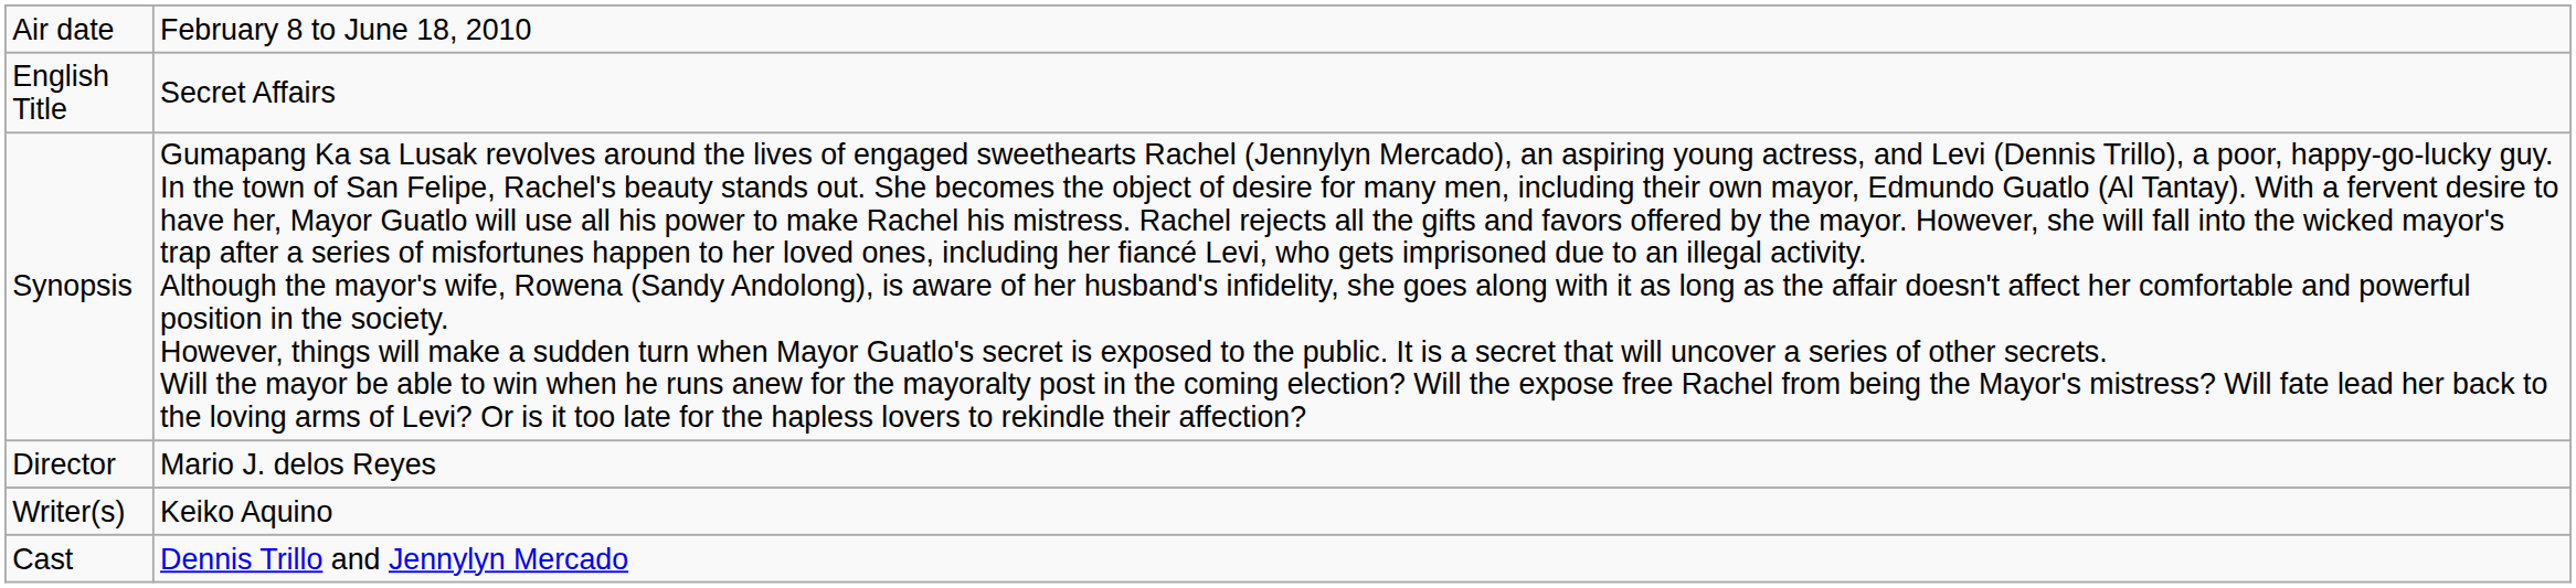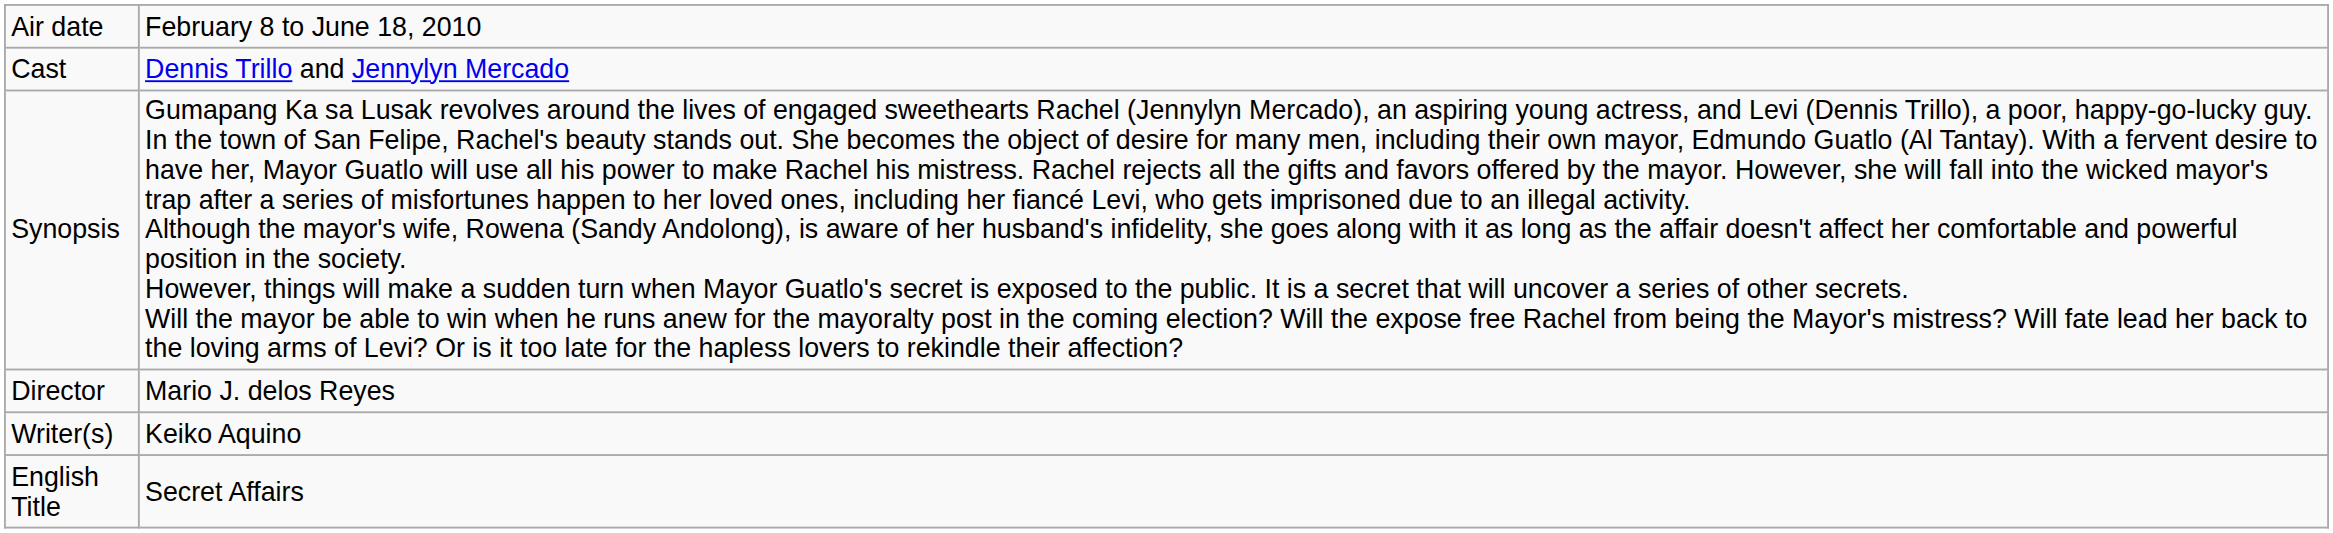 <table class="wikitable" style="font-size:90%;">
 <tr>
 <td>Air date</td>
 <td>February 8 to June 18, 2010</td>
 </tr>
 <tr>
-<td>English Title</td>
-<td>Secret Affairs</td>
+<td>Cast</td>
+<td><a href='#'>Dennis Trillo</a> and <a href='#'>Jennylyn Mercado</a></td>
 </tr>
 <tr>
 <td>Synopsis</td>
 <td>Gumapang Ka sa Lusak revolves around the lives of engaged sweethearts Rachel (Jennylyn Mercado), an aspiring young actress, and Levi (Dennis Trillo), a poor, happy-go-lucky guy.<br>In the town of San Felipe, Rachel's beauty stands out. She becomes the object of desire for many men, including their own mayor, Edmundo Guatlo (Al Tantay). With a fervent desire to have her, Mayor Guatlo will use all his power to make Rachel his mistress. Rachel rejects all the gifts and favors offered by the mayor. However, she will fall into the wicked mayor's trap after a series of misfortunes happen to her loved ones, including her fiancé Levi, who gets imprisoned due to an illegal activity.<br>Although the mayor's wife, Rowena (Sandy Andolong), is aware of her husband's infidelity, she goes along with it as long as the affair doesn't affect her comfortable and powerful position in the society.<br>However, things will make a sudden turn when Mayor Guatlo's secret is exposed to the public. It is a secret that will uncover a series of other secrets.<br>Will the mayor be able to win when he runs anew for the mayoralty post in the coming election? Will the expose free Rachel from being the Mayor's mistress? Will fate lead her back to the loving arms of Levi? Or is it too late for the hapless lovers to rekindle their affection?</td>
 </tr>
 <tr>
 <td>Director</td>
 <td>Mario J. delos Reyes</td>
 </tr>
 <tr>
 <td>Writer(s)</td>
 <td>Keiko Aquino</td>
 </tr>
 <tr>
-<td>Cast</td>
-<td><a href='#'>Dennis Trillo</a> and <a href='#'>Jennylyn Mercado</a></td>
+<td>English Title</td>
+<td>Secret Affairs</td>
 </tr>
 </table>
